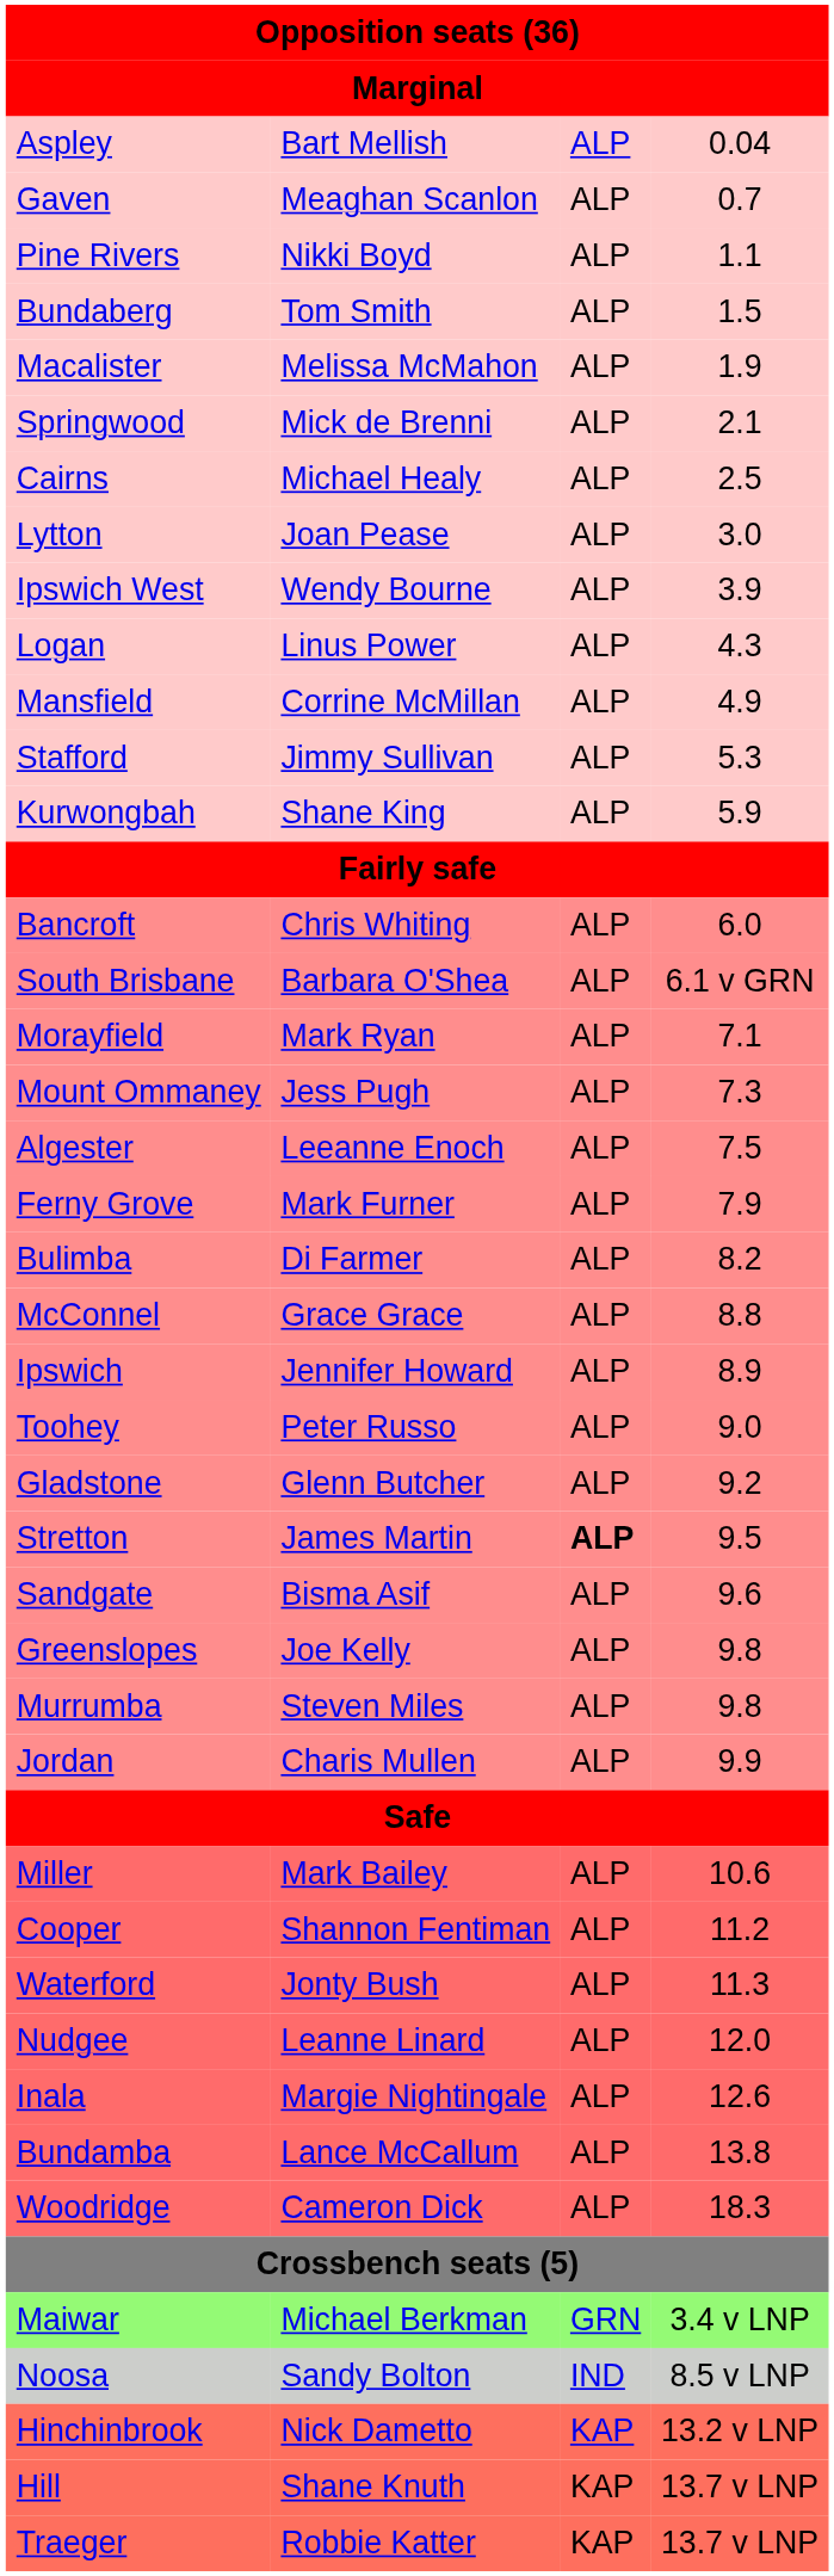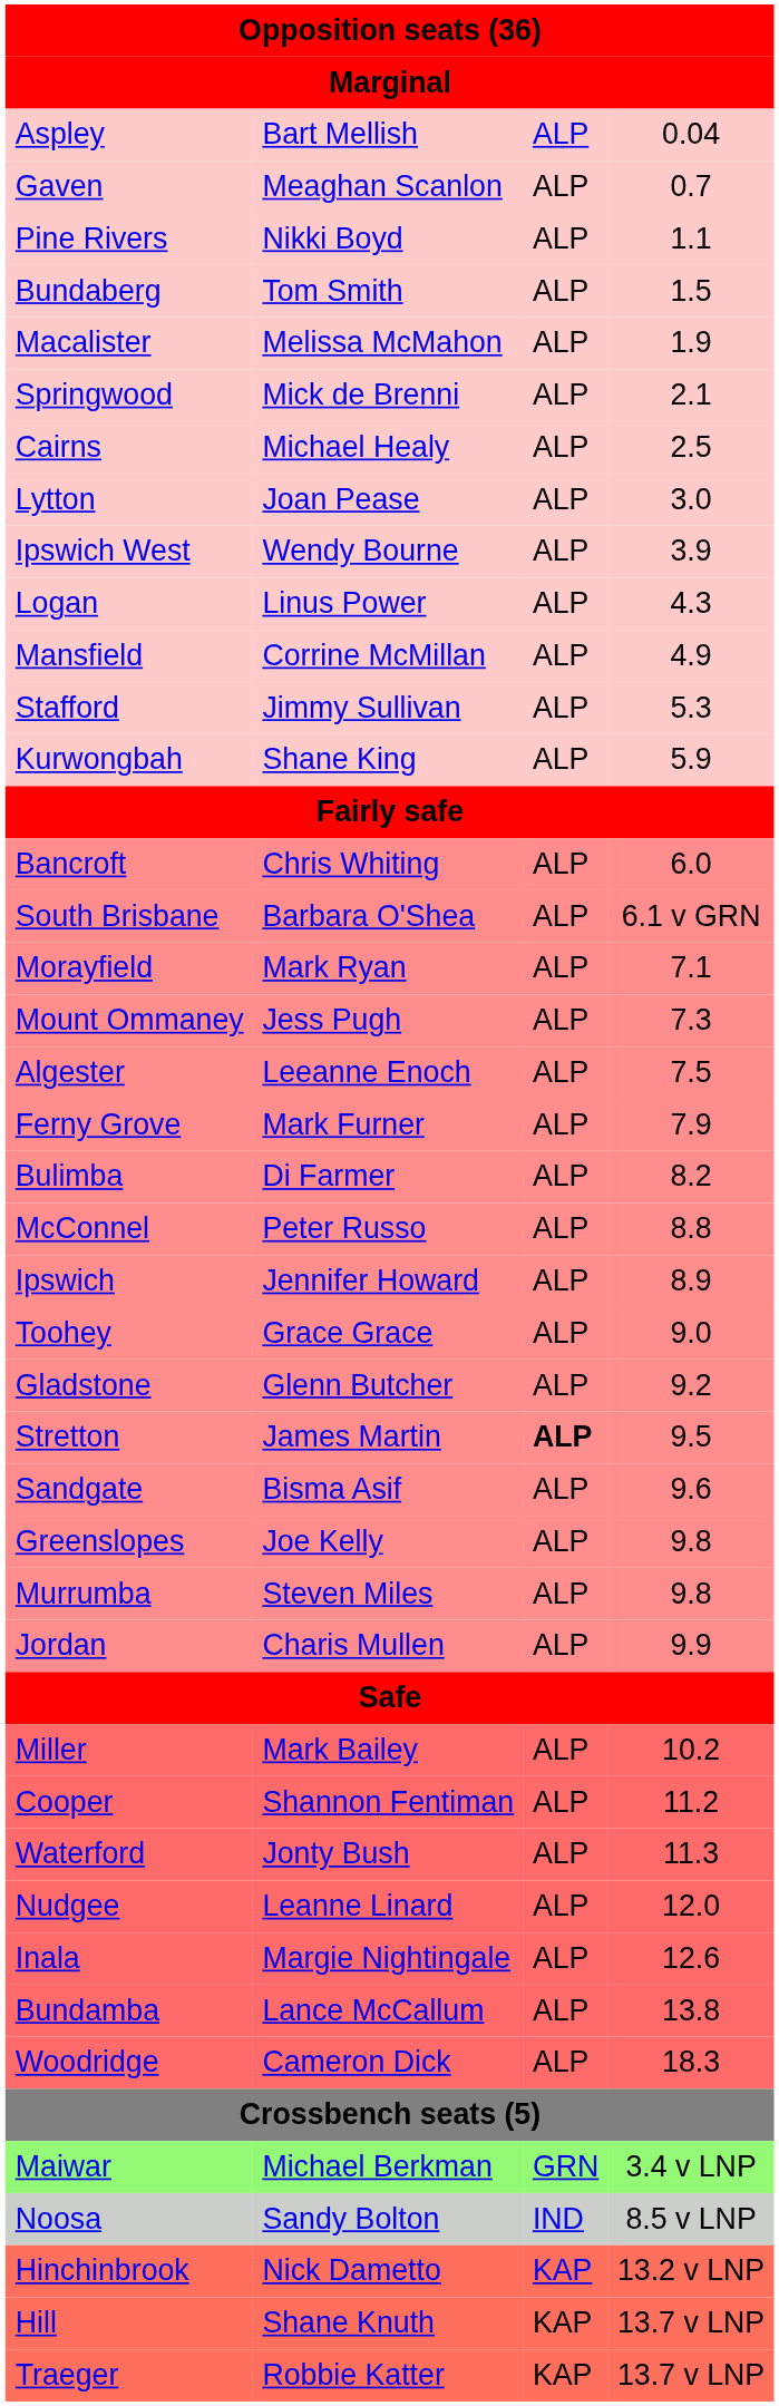 <table class="toccolours" align="left" cellpadding="5" cellspacing="0" style="margin-right: .5em; margin-top: .4em; font-size: 90 points; float:right">
 <tr>
 <td colspan=4 align=center bgcolor=red><span><strong>Opposition seats (36)</strong></span></td>
 </tr>
 <tr>
 <td colspan=4 align=center bgcolor=red><span><strong>Marginal</strong></span></td>
 </tr>
 <tr>
 <td align=left bgcolor=ffcaca><a href='#'>Aspley</a></td>
 <td align=left bgcolor=ffcaca><a href='#'>Bart Mellish</a></td>
 <td align=left bgcolor=ffcaca><a href='#'>ALP</a></td>
 <td align=center bgcolor=ffcaca>0.04</td>
 </tr>
 <tr>
 <td align=left bgcolor=ffcaca><a href='#'>Gaven</a></td>
 <td align=left bgcolor=ffcaca><a href='#'>Meaghan Scanlon</a></td>
 <td align=left bgcolor=ffcaca>ALP</td>
 <td align=center bgcolor=ffcaca>0.7</td>
 </tr>
 <tr>
 <td align=left bgcolor=ffcaca><a href='#'>Pine Rivers</a></td>
 <td align=left bgcolor=ffcaca><a href='#'>Nikki Boyd</a></td>
 <td align=left bgcolor=ffcaca>ALP</td>
 <td align=center bgcolor=ffcaca>1.1</td>
 </tr>
 <tr>
 <td align=left bgcolor=ffcaca><a href='#'>Bundaberg</a></td>
 <td align=left bgcolor=ffcaca><a href='#'>Tom Smith</a></td>
 <td align=left bgcolor=ffcaca>ALP</td>
 <td align=center bgcolor=ffcaca>1.5</td>
 </tr>
 <tr>
 <td align=left bgcolor=ffcaca><a href='#'>Macalister</a></td>
 <td align=left bgcolor=ffcaca><a href='#'>Melissa McMahon</a></td>
 <td align=left bgcolor=ffcaca>ALP</td>
 <td align=center bgcolor=ffcaca>1.9</td>
 </tr>
 <tr>
 <td align=left bgcolor=ffcaca><a href='#'>Springwood</a></td>
 <td align=left bgcolor=ffcaca><a href='#'>Mick de Brenni</a></td>
 <td align=left bgcolor=ffcaca>ALP</td>
 <td align=center bgcolor=ffcaca>2.1</td>
 </tr>
 <tr>
 <td align=left bgcolor=ffcaca><a href='#'>Cairns</a></td>
 <td align=left bgcolor=ffcaca><a href='#'>Michael Healy</a></td>
 <td align=left bgcolor=ffcaca>ALP</td>
 <td align=center bgcolor=ffcaca>2.5</td>
 </tr>
 <tr>
 <td align=left bgcolor=ffcaca><a href='#'>Lytton</a></td>
 <td align=left bgcolor=ffcaca><a href='#'>Joan Pease</a></td>
 <td align=left bgcolor=ffcaca>ALP</td>
 <td align=center bgcolor=ffcaca>3.0</td>
 </tr>
 <tr>
 <td align=left bgcolor=ffcaca><a href='#'>Ipswich West</a></td>
 <td align=left bgcolor=ffcaca><a href='#'>Wendy Bourne</a></td>
 <td align=left bgcolor=ffcaca>ALP</td>
 <td align=center bgcolor=ffcaca>3.9</td>
 </tr>
 <tr>
 <td align=left bgcolor=ffcaca><a href='#'>Logan</a></td>
 <td align=left bgcolor=ffcaca><a href='#'>Linus Power</a></td>
 <td align=left bgcolor=ffcaca>ALP</td>
 <td align=center bgcolor=ffcaca>4.3</td>
 </tr>
 <tr>
 <td align=left bgcolor=ffcaca><a href='#'>Mansfield</a></td>
 <td align=left bgcolor=ffcaca><a href='#'>Corrine McMillan</a></td>
 <td align=left bgcolor=ffcaca>ALP</td>
 <td align=center bgcolor=ffcaca>4.9</td>
 </tr>
 <tr>
 <td align=left bgcolor=ffcaca><a href='#'>Stafford</a></td>
 <td align=left bgcolor=ffcaca><a href='#'>Jimmy Sullivan</a></td>
 <td align=left bgcolor=ffcaca>ALP</td>
 <td align=center bgcolor=ffcaca>5.3</td>
 </tr>
 <tr>
 <td align=left bgcolor=ffcaca><a href='#'>Kurwongbah</a></td>
 <td align=left bgcolor=ffcaca><a href='#'>Shane King</a></td>
 <td align=left bgcolor=ffcaca>ALP</td>
 <td align=center bgcolor=ffcaca>5.9</td>
 </tr>
 <tr>
 <td COLSPAN=4 align=center bgcolor=red><span><strong>Fairly safe</strong></span></td>
 </tr>
 <tr>
 <td align=left bgcolor=FF8D8D><a href='#'>Bancroft</a></td>
 <td align=left bgcolor=FF8D8D><a href='#'>Chris Whiting</a></td>
 <td align=left bgcolor=FF8D8D>ALP</td>
 <td align=center bgcolor=FF8D8D>6.0</td>
 </tr>
 <tr>
 <td align=left bgcolor=FF8D8D><a href='#'>South Brisbane</a></td>
 <td align=left bgcolor=FF8D8D><a href='#'>Barbara O'Shea</a></td>
 <td align=left bgcolor=FF8D8D>ALP</td>
 <td align=center bgcolor=FF8D8D>6.1 v GRN</td>
 </tr>
 <tr>
 <td align=left bgcolor=FF8D8D><a href='#'>Morayfield</a></td>
 <td align=left bgcolor=FF8D8D><a href='#'>Mark Ryan</a></td>
 <td align=left bgcolor=FF8D8D>ALP</td>
 <td align=center bgcolor=FF8D8D>7.1</td>
 </tr>
 <tr>
 <td align=left bgcolor=FF8D8D><a href='#'>Mount Ommaney</a></td>
 <td align=left bgcolor=FF8D8D><a href='#'>Jess Pugh</a></td>
 <td align=left bgcolor=FF8D8D>ALP</td>
 <td align=center bgcolor=FF8D8D>7.3</td>
 </tr>
 <tr>
 <td align=left bgcolor=FF8D8D><a href='#'>Algester</a></td>
 <td align=left bgcolor=FF8D8D><a href='#'>Leeanne Enoch</a></td>
 <td align=left bgcolor=FF8D8D>ALP</td>
 <td align=center bgcolor=FF8D8D>7.5</td>
 </tr>
 <tr>
 <td align=left bgcolor=FF8D8D><a href='#'>Ferny Grove</a></td>
 <td align=left bgcolor=FF8D8D><a href='#'>Mark Furner</a></td>
 <td align=left bgcolor=FF8D8D>ALP</td>
 <td align=center bgcolor=FF8D8D>7.9</td>
 </tr>
 <tr>
 <td align=left bgcolor=FF8D8D><a href='#'>Bulimba</a></td>
 <td align=left bgcolor=FF8D8D><a href='#'>Di Farmer</a></td>
 <td align=left bgcolor=FF8D8D>ALP</td>
 <td align=center bgcolor=FF8D8D>8.2</td>
 </tr>
 <tr>
 <td align=left bgcolor=FF8D8D><a href='#'>McConnel</a></td>
-<td align=left bgcolor=FF8D8D><a href='#'>Grace Grace</a></td>
+<td align=left bgcolor=FF8D8D><a href='#'>Peter Russo</a></td>
 <td align=left bgcolor=FF8D8D>ALP</td>
 <td align=center bgcolor=FF8D8D>8.8</td>
 </tr>
 <tr>
 <td align=left bgcolor=FF8D8D><a href='#'>Ipswich</a></td>
 <td align=left bgcolor=FF8D8D><a href='#'>Jennifer Howard</a></td>
 <td align=left bgcolor=FF8D8D>ALP</td>
 <td align=center bgcolor=FF8D8D>8.9</td>
 </tr>
 <tr>
 <td align=left bgcolor=FF8D8D><a href='#'>Toohey</a></td>
-<td align=left bgcolor=FF8D8D><a href='#'>Peter Russo</a></td>
+<td align=left bgcolor=FF8D8D><a href='#'>Grace Grace</a></td>
 <td align=left bgcolor=FF8D8D>ALP</td>
 <td align=center bgcolor=FF8D8D>9.0</td>
 </tr>
 <tr>
 <td align=left bgcolor=FF8D8D><a href='#'>Gladstone</a></td>
 <td align=left bgcolor=FF8D8D><a href='#'>Glenn Butcher</a></td>
 <td align=left bgcolor=FF8D8D>ALP</td>
 <td align=center bgcolor=FF8D8D>9.2</td>
 </tr>
 <tr>
 <td align=left bgcolor=FF8D8D><a href='#'>Stretton</a></td>
 <td align=left bgcolor=FF8D8D><a href='#'>James Martin</a></td>
 <td align=left bgcolor=FF8D8D><strong>ALP</strong></td>
 <td align=center bgcolor=FF8D8D>9.5</td>
 </tr>
 <tr>
 <td align=left bgcolor=FF8D8D><a href='#'>Sandgate</a></td>
 <td align=left bgcolor=FF8D8D><a href='#'>Bisma Asif</a></td>
 <td align=left bgcolor=FF8D8D>ALP</td>
 <td align=center bgcolor=FF8D8D>9.6</td>
 </tr>
 <tr>
 <td align=left bgcolor=FF8D8D><a href='#'>Greenslopes</a></td>
 <td align=left bgcolor=FF8D8D><a href='#'>Joe Kelly</a></td>
 <td align=left bgcolor=FF8D8D>ALP</td>
 <td align=center bgcolor=FF8D8D>9.8</td>
 </tr>
 <tr>
 <td align=left bgcolor=FF8D8D><a href='#'>Murrumba</a></td>
 <td align=left bgcolor=FF8D8D><a href='#'>Steven Miles</a></td>
 <td align=left bgcolor=FF8D8D>ALP</td>
 <td align=center bgcolor=FF8D8D>9.8</td>
 </tr>
 <tr>
 <td align=left bgcolor=FF8D8D><a href='#'>Jordan</a></td>
 <td align=left bgcolor=FF8D8D><a href='#'>Charis Mullen</a></td>
 <td align=left bgcolor=FF8D8D>ALP</td>
 <td align=center bgcolor=FF8D8D>9.9</td>
 </tr>
 <tr>
 <td COLSPAN=4 align=center bgcolor=red><span><strong>Safe</strong></span></td>
 </tr>
 <tr>
 <td align=left bgcolor=FF6B6B><a href='#'>Miller</a></td>
 <td align=left bgcolor=FF6B6B><a href='#'>Mark Bailey</a></td>
 <td align=left bgcolor=FF6B6B>ALP</td>
-<td align=center bgcolor=FF6B6B>10.6</td>
+<td align=center bgcolor=FF6B6B>10.2</td>
 </tr>
 <tr>
 <td align=left bgcolor=FF6B6B><a href='#'>Cooper</a></td>
 <td align=left bgcolor=FF6B6B><a href='#'>Shannon Fentiman</a></td>
 <td align=left bgcolor=FF6B6B>ALP</td>
 <td align=center bgcolor=FF6B6B>11.2</td>
 </tr>
 <tr>
 <td align=left bgcolor=FF6B6B><a href='#'>Waterford</a></td>
 <td align=left bgcolor=FF6B6B><a href='#'>Jonty Bush</a></td>
 <td align=left bgcolor=FF6B6B>ALP</td>
 <td align=center bgcolor=FF6B6B>11.3</td>
 </tr>
 <tr>
 <td align=left bgcolor=FF6B6B><a href='#'>Nudgee</a></td>
 <td align=left bgcolor=FF6B6B><a href='#'>Leanne Linard</a></td>
 <td align=left bgcolor=FF6B6B>ALP</td>
 <td align=center bgcolor=FF6B6B>12.0</td>
 </tr>
 <tr>
 <td align=left bgcolor=FF6B6B><a href='#'>Inala</a></td>
 <td align=left bgcolor=FF6B6B><a href='#'>Margie Nightingale</a></td>
 <td align=left bgcolor=FF6B6B>ALP</td>
 <td align=center bgcolor=FF6B6B>12.6</td>
 </tr>
 <tr>
 <td align=left bgcolor=FF6B6B><a href='#'>Bundamba</a></td>
 <td align=left bgcolor=FF6B6B><a href='#'>Lance McCallum</a></td>
 <td align=left bgcolor=FF6B6B>ALP</td>
 <td align=center bgcolor=FF6B6B>13.8</td>
 </tr>
 <tr>
 <td align=left bgcolor=FF6B6B><a href='#'>Woodridge</a></td>
 <td align=left bgcolor=FF6B6B><a href='#'>Cameron Dick</a></td>
 <td align=left bgcolor=FF6B6B>ALP</td>
 <td align=center bgcolor=FF6B6B>18.3</td>
 </tr>
 <tr>
 <td COLSPAN=4 align=center bgcolor=grey><span><strong>Crossbench seats (5)</strong></span></td>
 </tr>
 <tr>
 <td align=left bgcolor=#94FA75><a href='#'>Maiwar</a></td>
 <td align=left bgcolor=#94FA75><a href='#'>Michael Berkman</a></td>
 <td align=left bgcolor=#94FA75><a href='#'>GRN</a></td>
 <td align=center bgcolor=#94FA75>3.4 v LNP</td>
 </tr>
 <tr>
 <td align=left bgcolor=#CCCECB><a href='#'>Noosa</a></td>
 <td align=left bgcolor=#CCCECB><a href='#'>Sandy Bolton</a></td>
 <td align=left bgcolor=#CCCECB><a href='#'>IND</a></td>
 <td align=center bgcolor=#CCCECB>8.5 v LNP</td>
 </tr>
 <tr>
 <td align=left bgcolor=#fe6f5e><a href='#'>Hinchinbrook</a></td>
 <td align=left bgcolor=#fe6f5e><a href='#'>Nick Dametto</a></td>
 <td align=left bgcolor=#fe6f5e><a href='#'>KAP</a></td>
 <td align=center bgcolor=#fe6f5e>13.2 v LNP</td>
 </tr>
 <tr>
 <td align=left bgcolor=#fe6f5e><a href='#'>Hill</a></td>
 <td align=left bgcolor=#fe6f5e><a href='#'>Shane Knuth</a></td>
 <td align=left bgcolor=#fe6f5e>KAP</td>
 <td align=center bgcolor=#fe6f5e>13.7 v LNP</td>
 </tr>
 <tr>
 <td align=left bgcolor=#fe6f5e><a href='#'>Traeger</a></td>
 <td align=left bgcolor=#fe6f5e><a href='#'>Robbie Katter</a></td>
 <td align=left bgcolor=#fe6f5e>KAP</td>
 <td align=center bgcolor=#fe6f5e>13.7 v LNP</td>
 </tr>
 </table>
